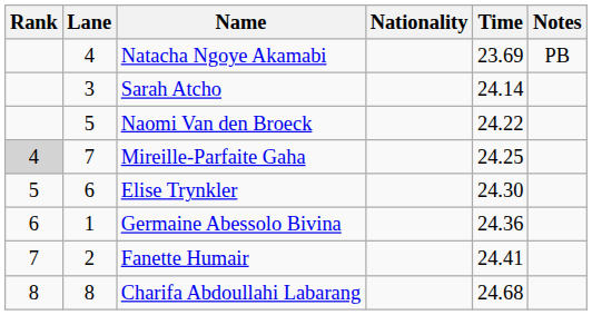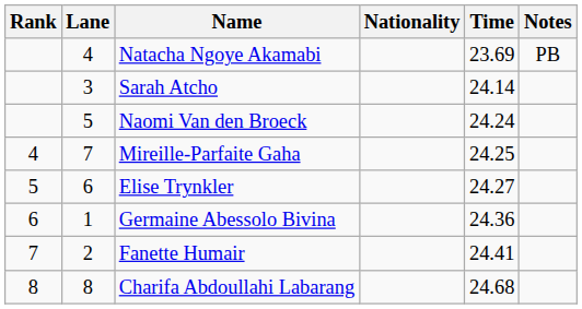 <table class="wikitable sortable" style="text-align:center;font-size:95%">
 <tr>
 <th>Rank</th>
 <th>Lane</th>
 <th>Name</th>
 <th>Nationality</th>
 <th>Time</th>
 <th>Notes</th>
 </tr>
 <tr>
 <td></td>
 <td>4</td>
 <td align=left><a href='#'>Natacha Ngoye Akamabi</a></td>
 <td align=left></td>
 <td>23.69</td>
 <td>PB</td>
 </tr>
 <tr>
 <td></td>
 <td>3</td>
 <td align=left><a href='#'>Sarah Atcho</a></td>
 <td align=left></td>
 <td>24.14</td>
 <td></td>
 </tr>
 <tr>
 <td></td>
 <td>5</td>
 <td align=left><a href='#'>Naomi Van den Broeck</a></td>
 <td align=left></td>
-<td>24.22</td>
+<td>24.24</td>
 <td></td>
 </tr>
 <tr>
-<td style="background: lightgrey;">4</td>
+<td>4</td>
 <td>7</td>
 <td align=left><a href='#'>Mireille-Parfaite Gaha</a></td>
 <td align=left></td>
 <td>24.25</td>
 <td></td>
 </tr>
 <tr>
 <td>5</td>
 <td>6</td>
 <td align=left><a href='#'>Elise Trynkler</a></td>
 <td align=left></td>
-<td>24.30</td>
+<td>24.27</td>
 <td></td>
 </tr>
 <tr>
 <td>6</td>
 <td>1</td>
 <td align=left><a href='#'>Germaine Abessolo Bivina</a></td>
 <td align=left></td>
 <td>24.36</td>
 <td></td>
 </tr>
 <tr>
 <td>7</td>
 <td>2</td>
 <td align=left><a href='#'>Fanette Humair</a></td>
 <td align=left></td>
 <td>24.41</td>
 <td></td>
 </tr>
 <tr>
 <td>8</td>
 <td>8</td>
 <td align=left><a href='#'>Charifa Abdoullahi Labarang</a></td>
 <td align=left></td>
 <td>24.68</td>
 <td></td>
 </tr>
 </table>
